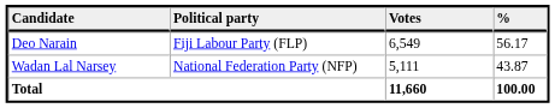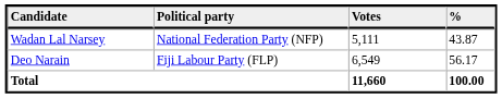 <table table width="70%" border="1" align="center" cellpadding=3 cellspacing=0 style="margin:5px; border:3px solid;">
 <tr>
 <td td width="30%" style="border-bottom:3px solid; background:#efefef;"><strong>Candidate</strong></td>
 <td td width="40%" style="border-bottom:3px solid; background:#efefef;"><strong>Political party</strong></td>
 <td td width="20%" style="border-bottom:3px solid; background:#efefef;"><strong>Votes</strong></td>
 <td td width="10%" style="border-bottom:3px solid; background:#efefef;"><strong>%</strong></td>
 </tr>
 <tr>
+<td><a href='#'>Wadan Lal Narsey</a></td>
+<td><a href='#'>National Federation Party</a> (NFP)</td>
+<td>5,111</td>
+<td>43.87</td>
+</tr>
+<tr>
 <td><a href='#'>Deo Narain</a></td>
 <td><a href='#'>Fiji Labour Party</a> (FLP)</td>
 <td>6,549</td>
 <td>56.17</td>
-</tr>
-<tr>
-<td><a href='#'>Wadan Lal Narsey</a></td>
-<td><a href='#'>National Federation Party</a> (NFP)</td>
-<td>5,111</td>
-<td>43.87</td>
 </tr>
 <tr>
 <td colspan=2><strong>Total</strong></td>
 <td><strong>11,660</strong></td>
 <td><strong>100.00</strong></td>
 </tr>
 <tr>
 </tr>
 </table>
